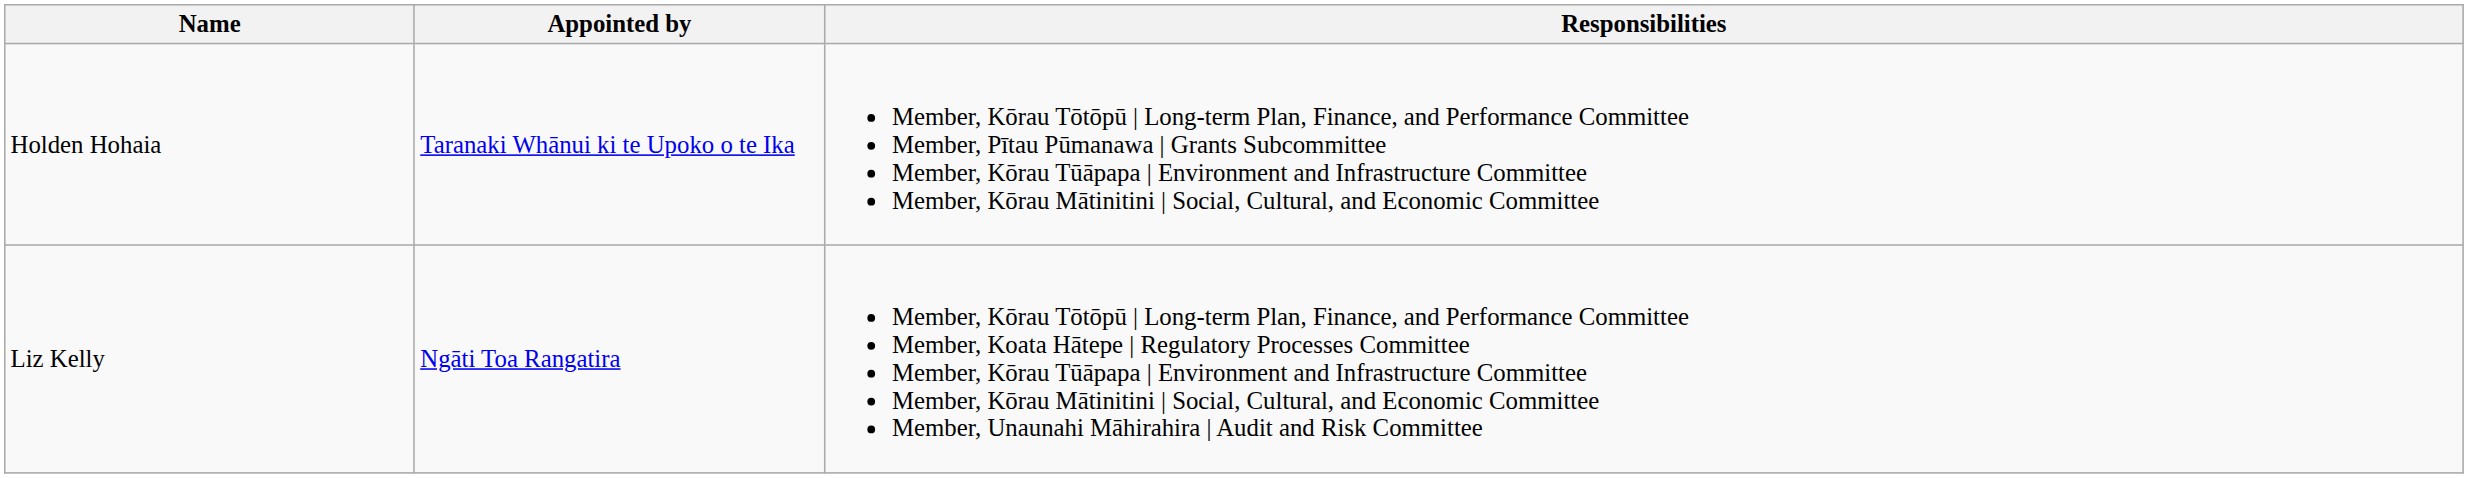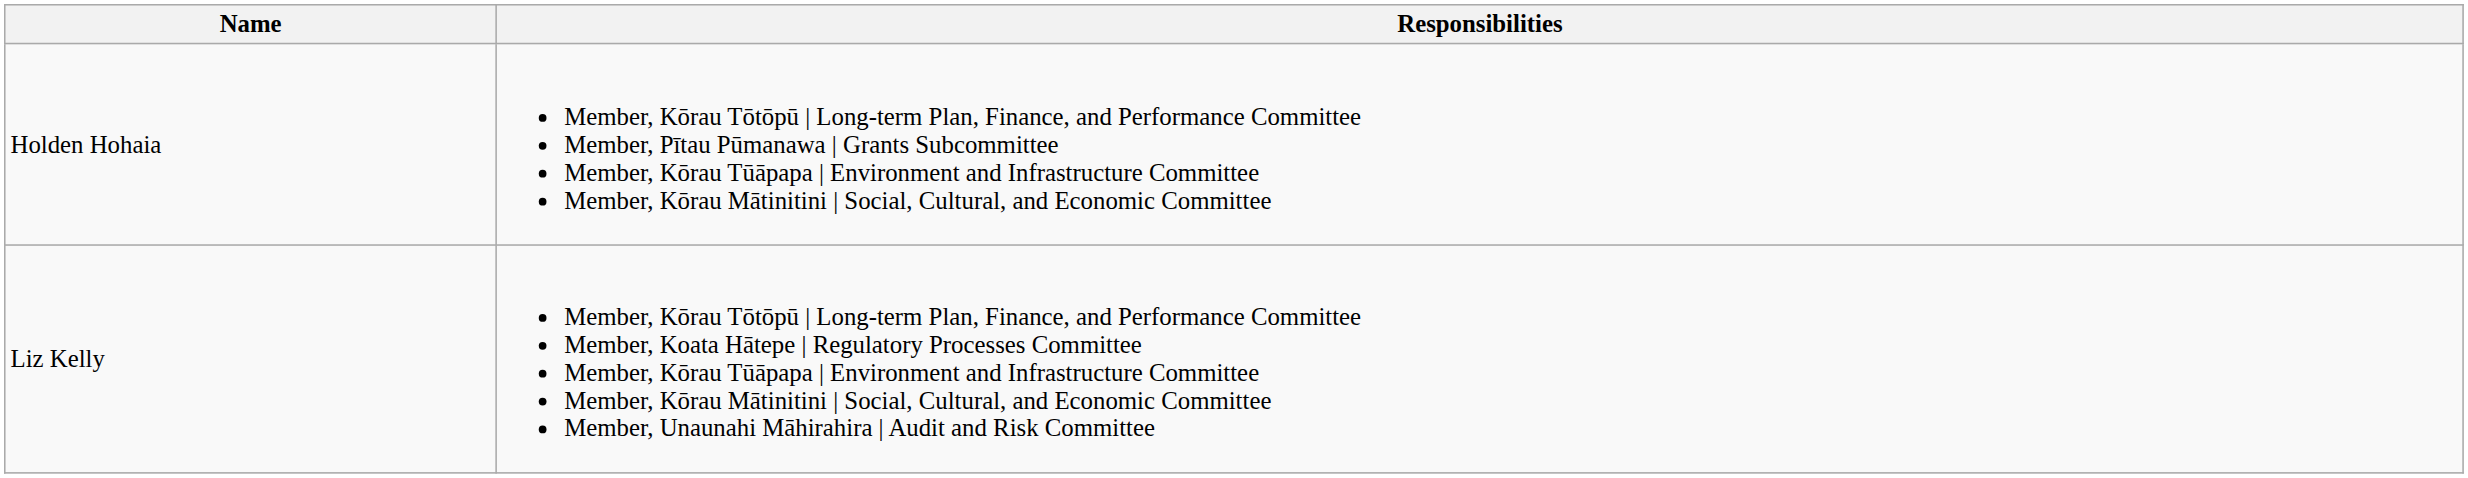 <table class="wikitable" width="80%">
 <tr>
 <th width="15%">Name</th>
-<th width="15%">Appointed by</th>
 <th width="60%">Responsibilities</th>
 </tr>
 <tr>
 <td>Holden Hohaia</td>
-<td><a href='#'>Taranaki Whānui ki te Upoko o te Ika</a></td>
 <td><br><ul><li>Member, Kōrau Tōtōpū | Long-term Plan, Finance, and Performance Committee</li><li>Member, Pītau Pūmanawa | Grants Subcommittee</li><li>Member, Kōrau Tūāpapa | Environment and Infrastructure Committee</li><li>Member, Kōrau Mātinitini | Social, Cultural, and Economic Committee</li></ul></td>
 </tr>
 <tr>
 <td>Liz Kelly</td>
-<td><a href='#'>Ngāti Toa Rangatira</a></td>
 <td><br><ul><li>Member, Kōrau Tōtōpū | Long-term Plan, Finance, and Performance Committee</li><li>Member, Koata Hātepe | Regulatory Processes Committee</li><li>Member, Kōrau Tūāpapa | Environment and Infrastructure Committee</li><li>Member, Kōrau Mātinitini | Social, Cultural, and Economic Committee</li><li>Member, Unaunahi Māhirahira | Audit and Risk Committee</li></ul></td>
 </tr>
 </table>
